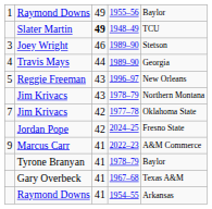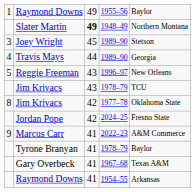 <table class="wikitable">
 <tr>
 <td>1</td>
 <td><a href='#'>Raymond Downs</a></td>
 <td>49</td>
 <td style="font-size:80%;"><a href='#'>1955–56</a></td>
 <td style="font-size:80%;">Baylor</td>
 </tr>
 <tr>
 <td></td>
 <td><a href='#'>Slater Martin</a></td>
 <td><strong>49</strong></td>
 <td style="font-size:80%;"><a href='#'>1948–49</a></td>
-<td style="font-size:80%;">TCU</td>
+<td style="font-size:80%;">Northern Montana</td>
 </tr>
 <tr>
 <td>3</td>
 <td><a href='#'>Joey Wright</a></td>
-<td>46</td>
+<td>45</td>
 <td style="font-size:80%;"><a href='#'>1989–90</a></td>
 <td style="font-size:80%;">Stetson</td>
 </tr>
 <tr>
 <td>4</td>
 <td><a href='#'>Travis Mays</a></td>
 <td>44</td>
 <td style="font-size:80%;"><a href='#'>1989–90</a></td>
 <td style="font-size:80%;">Georgia</td>
 </tr>
 <tr>
 <td>5</td>
 <td><a href='#'>Reggie Freeman</a></td>
 <td>43</td>
 <td style="font-size:80%;"><a href='#'>1996–97</a></td>
 <td style="font-size:80%;">New Orleans</td>
 </tr>
 <tr>
 <td></td>
 <td><a href='#'>Jim Krivacs</a></td>
 <td>43</td>
 <td style="font-size:80%;"><a href='#'>1978–79</a></td>
-<td style="font-size:80%;">Northern Montana</td>
+<td style="font-size:80%;">TCU</td>
 </tr>
 <tr>
-<td>7</td>
+<td>8</td>
 <td><a href='#'>Jim Krivacs</a></td>
 <td>42</td>
 <td style="font-size:80%;"><a href='#'>1977–78</a></td>
 <td style="font-size:80%;">Oklahoma State</td>
 </tr>
 <tr>
 <td></td>
 <td><a href='#'>Jordan Pope</a></td>
 <td>42</td>
 <td style="font-size:80%;"><a href='#'>2024–25</a></td>
 <td style="font-size:80%;">Fresno State</td>
 </tr>
 <tr>
 <td>9</td>
 <td><a href='#'>Marcus Carr</a></td>
 <td>41</td>
 <td style="font-size:80%;"><a href='#'>2022–23</a></td>
 <td style="font-size:80%;">A&M Commerce</td>
 </tr>
 <tr>
 <td></td>
 <td>Tyrone Branyan</td>
 <td>41</td>
 <td style="font-size:80%;"><a href='#'>1978–79</a></td>
 <td style="font-size:80%;">Baylor</td>
 </tr>
 <tr>
 <td></td>
 <td>Gary Overbeck</td>
 <td>41</td>
 <td style="font-size:80%;"><a href='#'>1967–68</a></td>
 <td style="font-size:80%;">Texas A&M</td>
 </tr>
 <tr>
 <td></td>
 <td><a href='#'>Raymond Downs</a></td>
 <td>41</td>
 <td style="font-size:80%;"><a href='#'>1954–55</a></td>
 <td style="font-size:80%;">Arkansas</td>
 </tr>
 </table>
